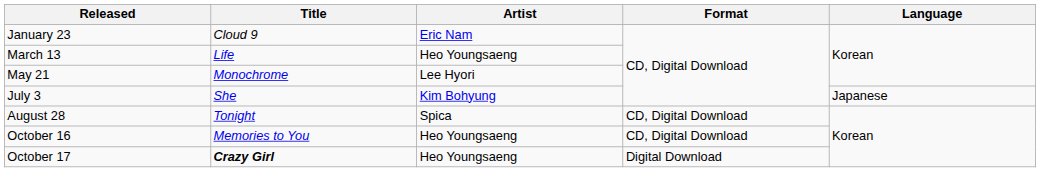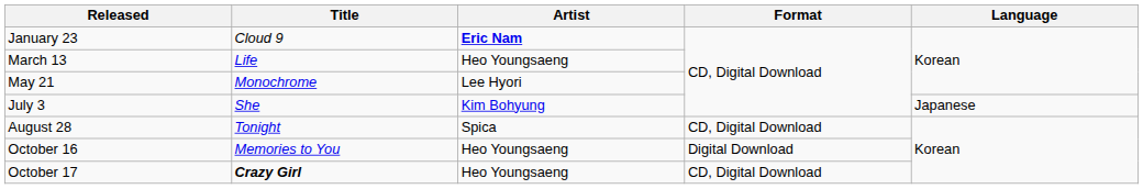 <table class="wikitable sortable" align="left center" style="width:65%;">
 <tr>
 <th style="width:20%;">Released</th>
 <th style="width:20%;">Title</th>
 <th style="width:20%;">Artist</th>
 <th style="width:20%;">Format</th>
 <th style="width:20%;">Language</th>
 </tr>
 <tr>
 <td>January 23</td>
 <td><em>Cloud 9</em></td>
-<td><a href='#'>Eric Nam</a></td>
+<td><strong><a href='#'>Eric Nam</a></strong></td>
 <td rowspan="4">CD, Digital Download</td>
 <td rowspan="3">Korean</td>
 </tr>
 <tr>
 <td>March 13</td>
 <td><em><a href='#'>Life</a></em></td>
 <td>Heo Youngsaeng</td>
 </tr>
 <tr>
 <td>May 21</td>
 <td><em><a href='#'>Monochrome</a></em></td>
 <td>Lee Hyori</td>
 </tr>
 <tr>
 <td>July 3</td>
 <td><em><a href='#'>She</a></em></td>
 <td><a href='#'>Kim Bohyung</a></td>
 <td>Japanese</td>
 </tr>
 <tr>
 <td>August 28</td>
 <td><em><a href='#'>Tonight</a></em></td>
 <td>Spica</td>
 <td>CD, Digital Download</td>
 <td rowspan="3">Korean</td>
 </tr>
 <tr>
 <td>October 16</td>
 <td><em><a href='#'>Memories to You</a></em></td>
 <td>Heo Youngsaeng</td>
-<td>CD, Digital Download</td>
+<td>Digital Download</td>
 </tr>
 <tr>
 <td>October 17</td>
 <td><strong><em>Crazy Girl</em></strong></td>
 <td>Heo Youngsaeng</td>
-<td>Digital Download</td>
+<td>CD, Digital Download</td>
 </tr>
 </table>
